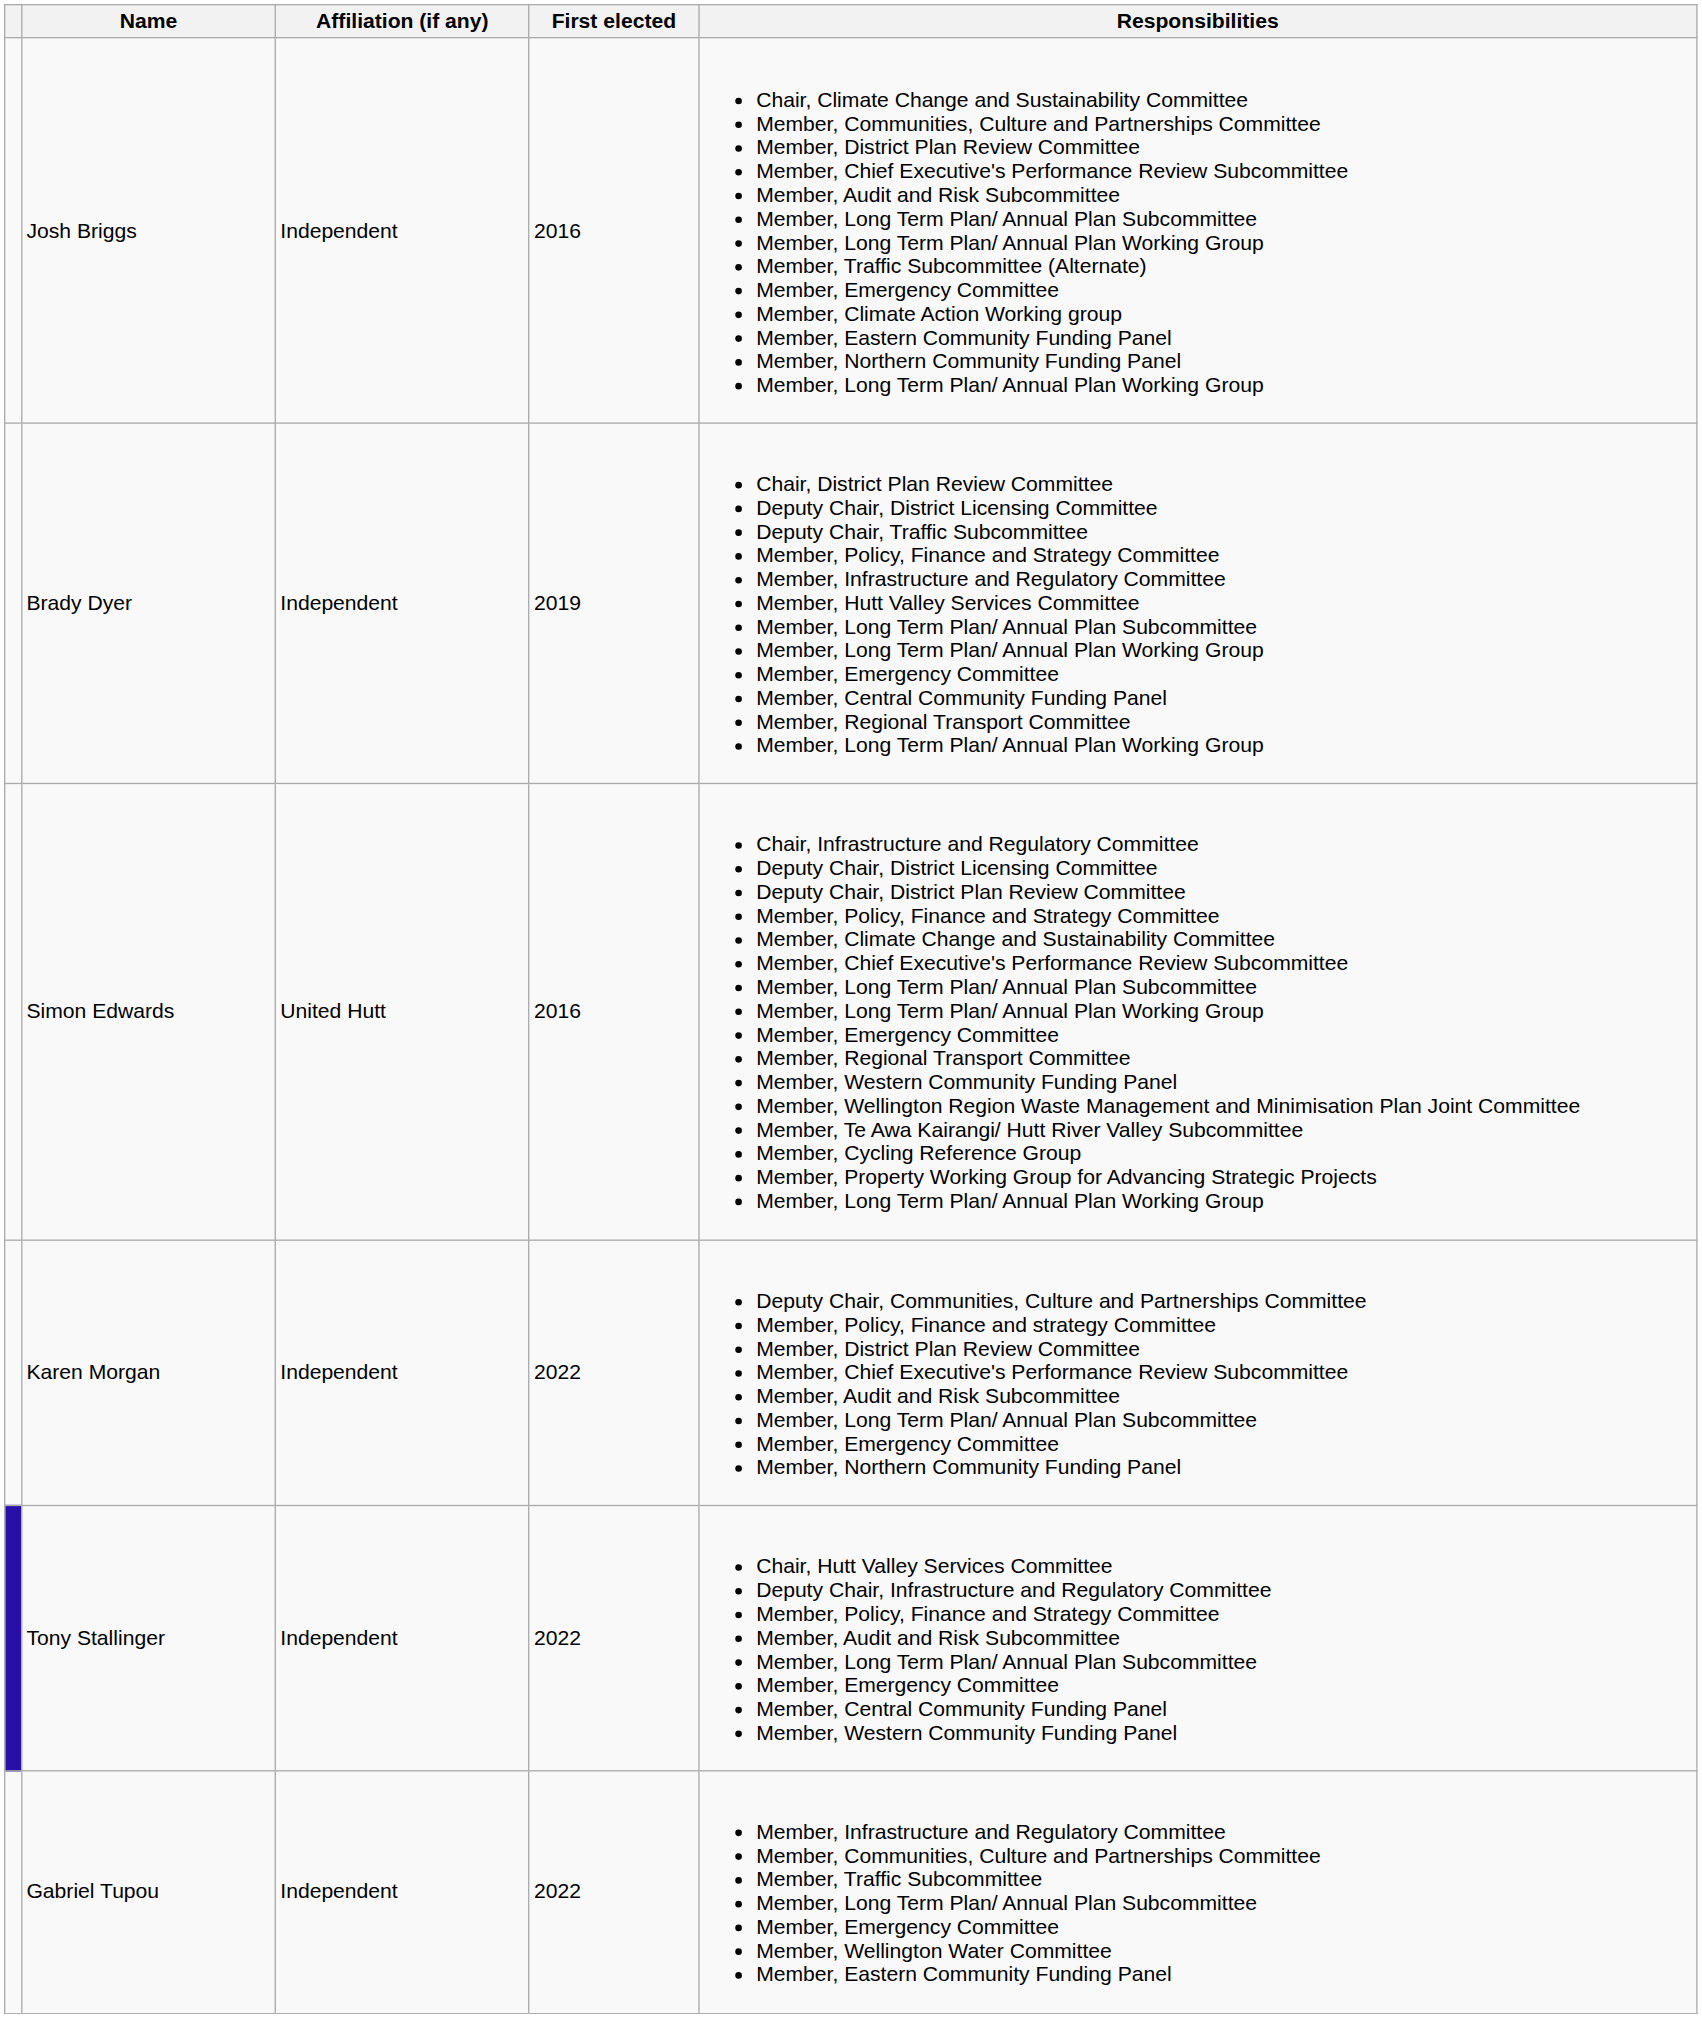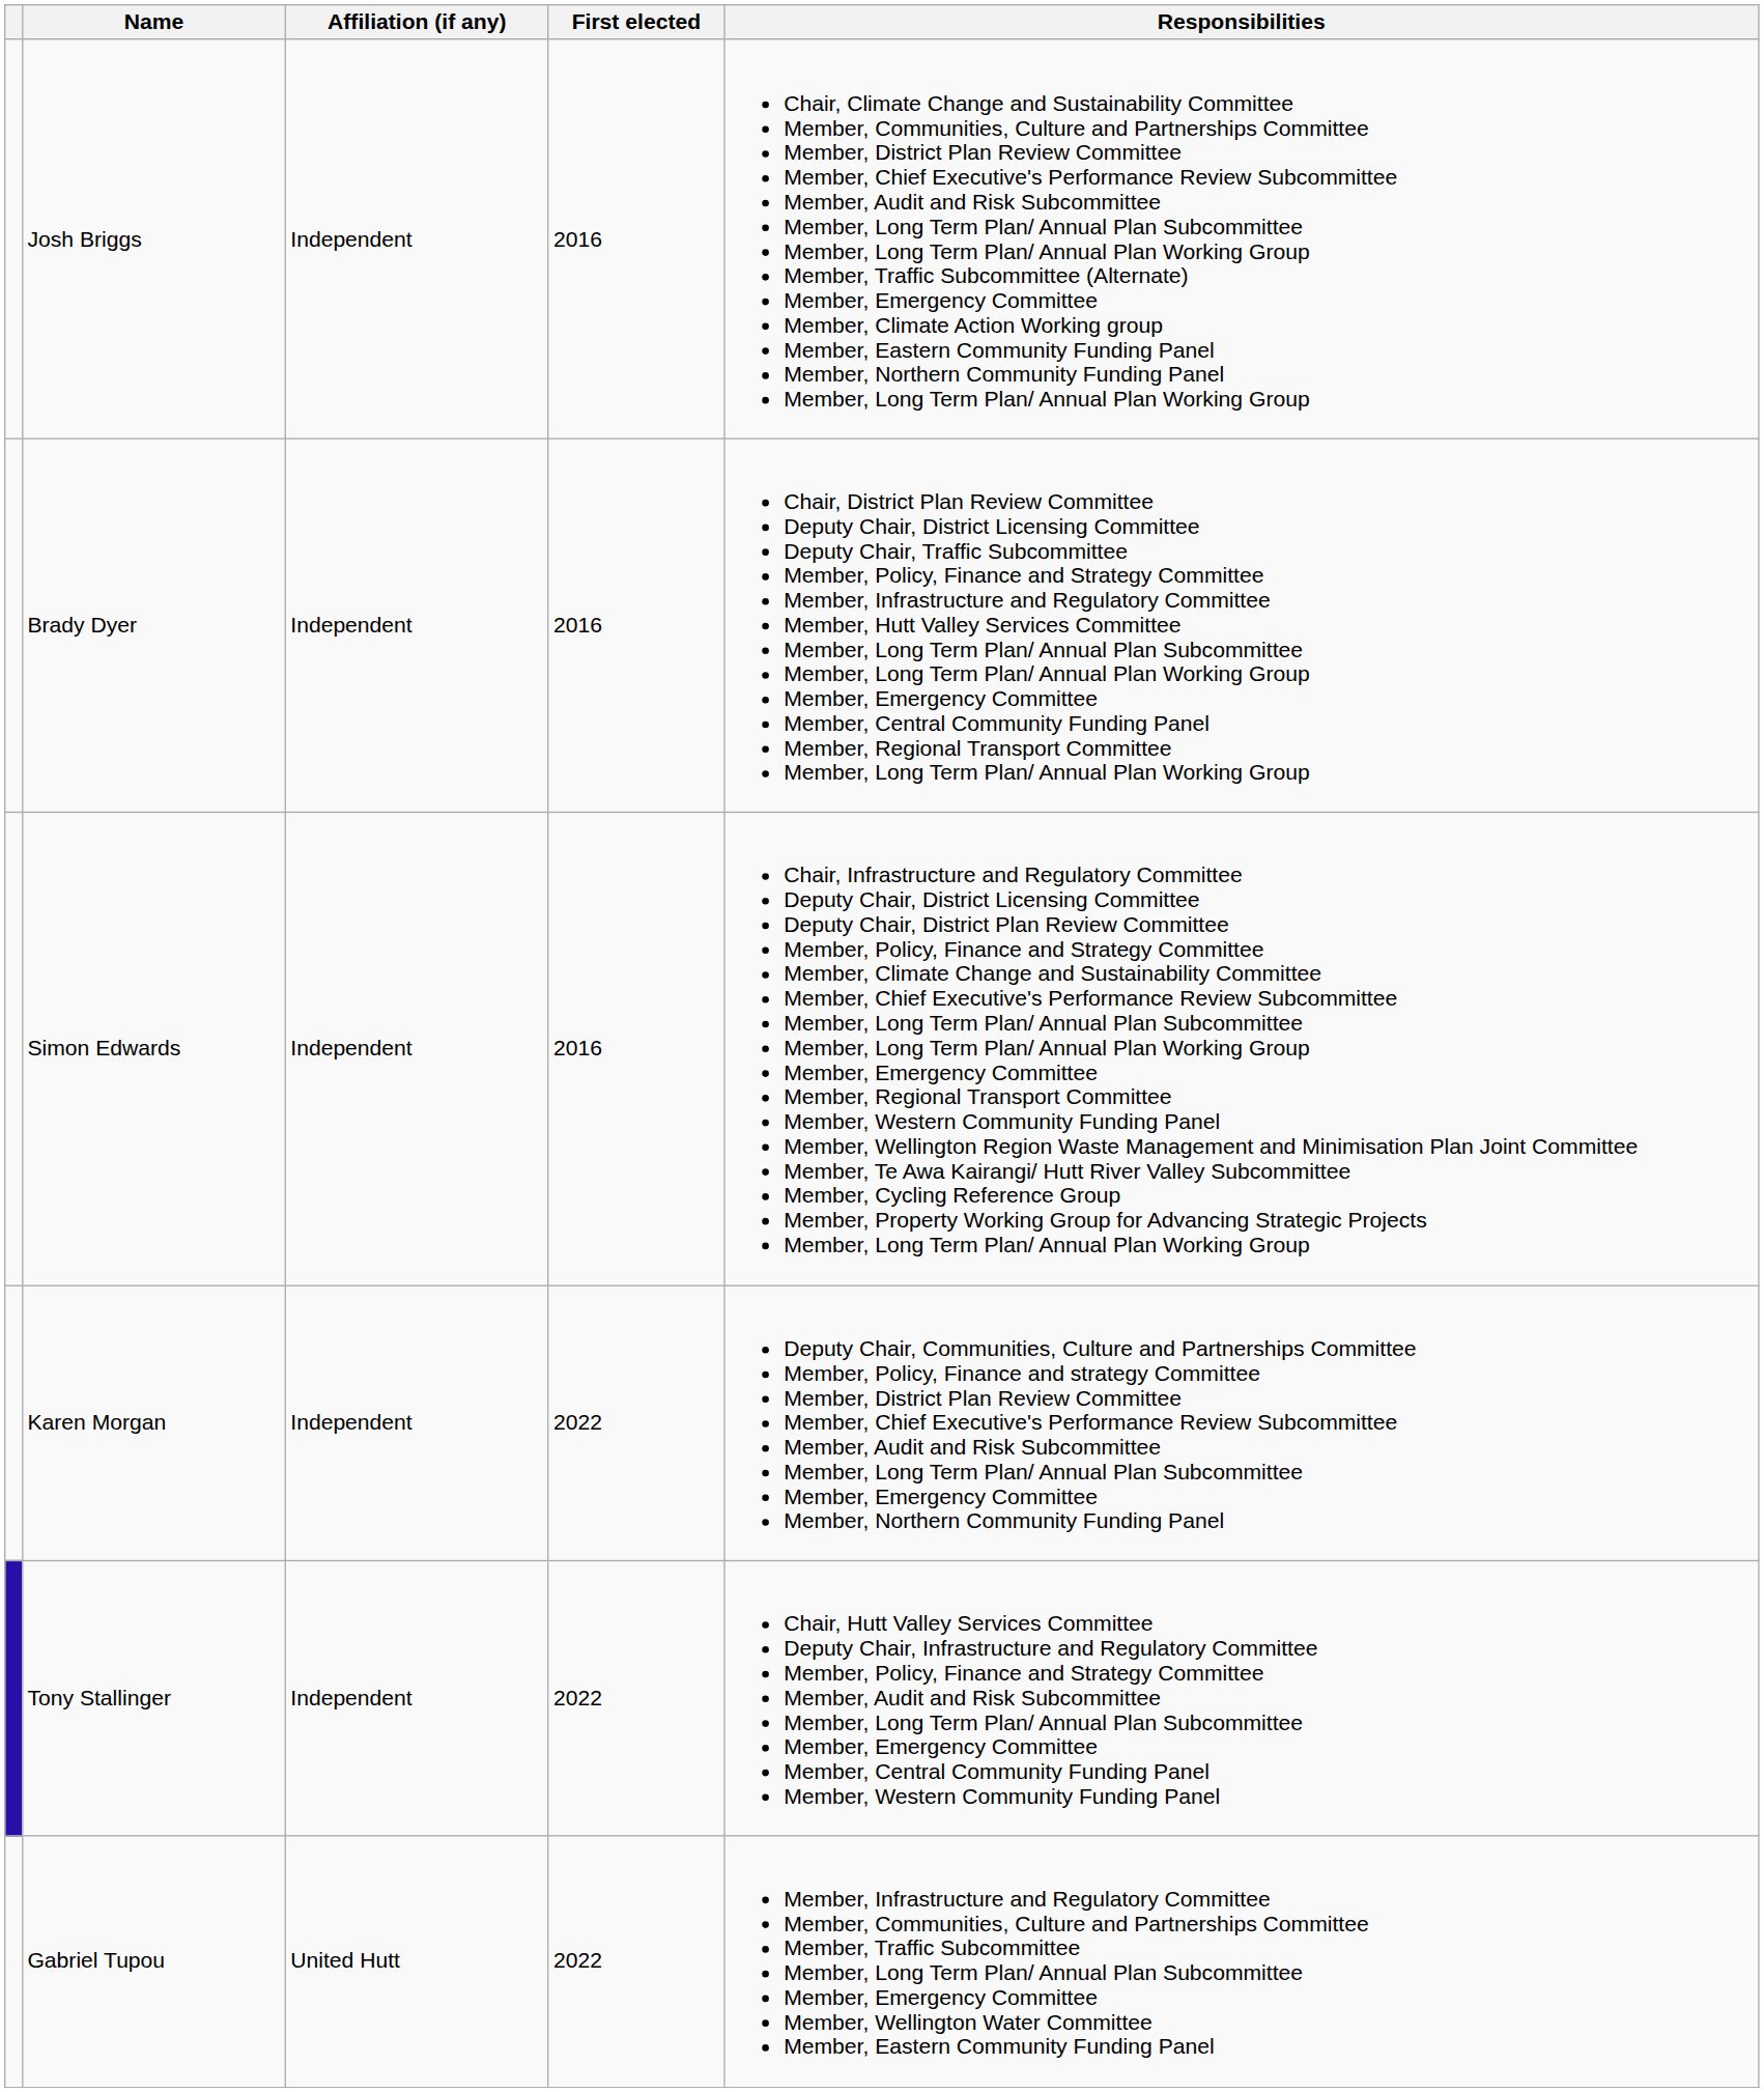 <table class="wikitable" width="81%">
 <tr>
 <th width="1%"></th>
 <th width="15%">Name</th>
 <th width="15%">Affiliation (if any)</th>
 <th width="10%">First elected</th>
 <th width="60%">Responsibilities</th>
 </tr>
 <tr>
 <td bgcolor=></td>
 <td>Josh Briggs</td>
 <td>Independent</td>
 <td>2016</td>
 <td><br><ul><li>Chair, Climate Change and Sustainability Committee</li><li>Member, Communities, Culture and Partnerships Committee</li><li>Member, District Plan Review Committee</li><li>Member, Chief Executive's Performance Review Subcommittee</li><li>Member, Audit and Risk Subcommittee</li><li>Member, Long Term Plan/ Annual Plan Subcommittee</li><li>Member, Long Term Plan/ Annual Plan Working Group</li><li>Member, Traffic Subcommittee (Alternate)</li><li>Member, Emergency Committee</li><li>Member, Climate Action Working group</li><li>Member, Eastern Community Funding Panel</li><li>Member, Northern Community Funding Panel</li><li>Member, Long Term Plan/ Annual Plan Working Group</li></ul></td>
 </tr>
 <tr>
 <td bgcolor=></td>
 <td>Brady Dyer</td>
 <td>Independent</td>
-<td>2019</td>
+<td>2016</td>
 <td><br><ul><li>Chair, District Plan Review Committee</li><li>Deputy Chair, District Licensing Committee</li><li>Deputy Chair, Traffic Subcommittee</li><li>Member, Policy, Finance and Strategy Committee</li><li>Member, Infrastructure and Regulatory Committee</li><li>Member, Hutt Valley Services Committee</li><li>Member, Long Term Plan/ Annual Plan Subcommittee</li><li>Member, Long Term Plan/ Annual Plan Working Group</li><li>Member, Emergency Committee</li><li>Member, Central Community Funding Panel</li><li>Member, Regional Transport Committee</li><li>Member, Long Term Plan/ Annual Plan Working Group</li></ul></td>
 </tr>
 <tr>
 <td bgcolor=></td>
 <td>Simon Edwards</td>
-<td>United Hutt</td>
+<td>Independent</td>
 <td>2016</td>
 <td><br><ul><li>Chair, Infrastructure and Regulatory Committee</li><li>Deputy Chair, District Licensing Committee</li><li>Deputy Chair, District Plan Review Committee</li><li>Member, Policy, Finance and Strategy Committee</li><li>Member, Climate Change and Sustainability Committee</li><li>Member, Chief Executive's Performance Review Subcommittee</li><li>Member, Long Term Plan/ Annual Plan Subcommittee</li><li>Member, Long Term Plan/ Annual Plan Working Group</li><li>Member, Emergency Committee</li><li>Member, Regional Transport Committee</li><li>Member, Western Community Funding Panel</li><li>Member, Wellington Region Waste Management and Minimisation Plan Joint Committee</li><li>Member, Te Awa Kairangi/ Hutt River Valley Subcommittee</li><li>Member, Cycling Reference Group</li><li>Member, Property Working Group for Advancing Strategic Projects</li><li>Member, Long Term Plan/ Annual Plan Working Group</li></ul></td>
 </tr>
 <tr>
 <td bgcolor=></td>
 <td>Karen Morgan</td>
 <td>Independent</td>
 <td>2022</td>
 <td><br><ul><li>Deputy Chair, Communities, Culture and Partnerships Committee</li><li>Member, Policy, Finance and strategy Committee</li><li>Member, District Plan Review Committee</li><li>Member, Chief Executive's Performance Review Subcommittee</li><li>Member, Audit and Risk Subcommittee</li><li>Member, Long Term Plan/ Annual Plan Subcommittee</li><li>Member, Emergency Committee</li><li>Member, Northern Community Funding Panel</li></ul></td>
 </tr>
 <tr>
 <td bgcolor=#270fa7></td>
 <td>Tony Stallinger</td>
 <td>Independent</td>
 <td>2022</td>
 <td><br><ul><li>Chair, Hutt Valley Services Committee</li><li>Deputy Chair, Infrastructure and Regulatory Committee</li><li>Member, Policy, Finance and Strategy Committee</li><li>Member, Audit and Risk Subcommittee</li><li>Member, Long Term Plan/ Annual Plan Subcommittee</li><li>Member, Emergency Committee</li><li>Member, Central Community Funding Panel</li><li>Member, Western Community Funding Panel</li></ul></td>
 </tr>
 <tr>
 <td bgcolor=></td>
 <td>Gabriel Tupou</td>
-<td>Independent</td>
+<td>United Hutt</td>
 <td>2022</td>
 <td><br><ul><li>Member, Infrastructure and Regulatory Committee</li><li>Member, Communities, Culture and Partnerships Committee</li><li>Member, Traffic Subcommittee</li><li>Member, Long Term Plan/ Annual Plan Subcommittee</li><li>Member, Emergency Committee</li><li>Member, Wellington Water Committee</li><li>Member, Eastern Community Funding Panel</li></ul></td>
 </tr>
 </table>
